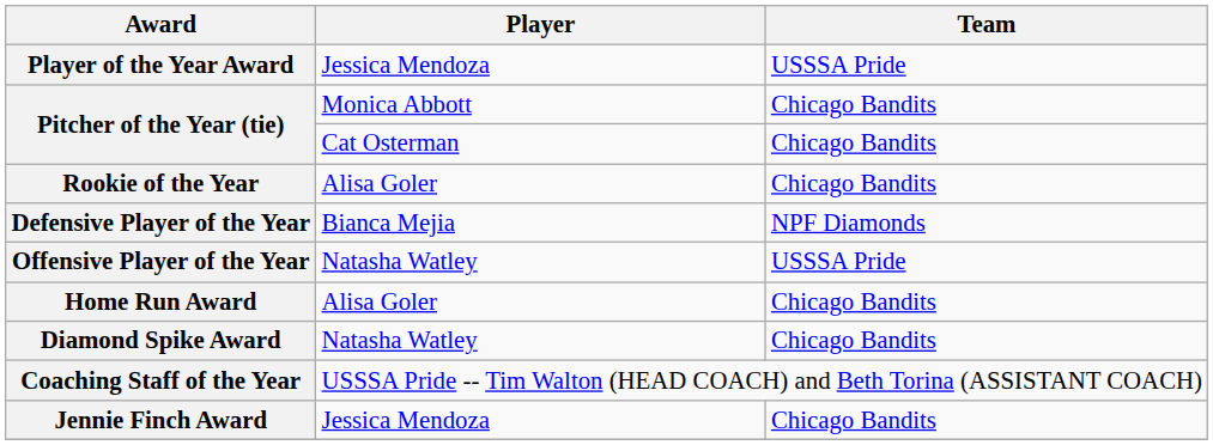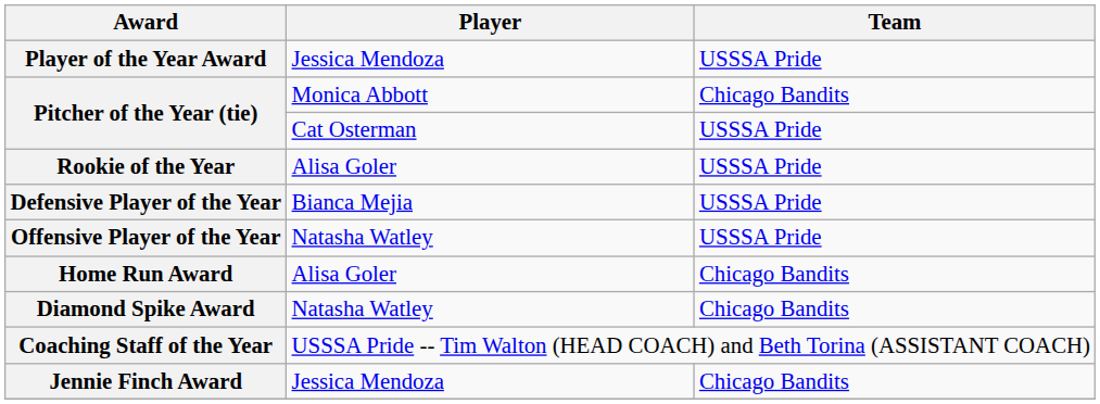 <table class="wikitable">
 <tr>
 <th>Award</th>
 <th>Player</th>
 <th>Team</th>
 </tr>
 <tr>
 <th>Player of the Year Award</th>
 <td><a href='#'>Jessica Mendoza</a></td>
 <td><a href='#'>USSSA Pride</a></td>
 </tr>
 <tr>
 <th rowspan="2">Pitcher of the Year (tie)</th>
 <td><a href='#'>Monica Abbott</a></td>
 <td><a href='#'>Chicago Bandits</a></td>
 </tr>
 <tr>
 <td><a href='#'>Cat Osterman</a></td>
-<td><a href='#'>Chicago Bandits</a></td>
+<td><a href='#'>USSSA Pride</a></td>
 </tr>
 <tr>
 <th>Rookie of the Year</th>
 <td><a href='#'>Alisa Goler</a></td>
-<td><a href='#'>Chicago Bandits</a></td>
+<td><a href='#'>USSSA Pride</a></td>
 </tr>
 <tr>
 <th>Defensive Player of the Year</th>
 <td><a href='#'>Bianca Mejia</a></td>
-<td><a href='#'>NPF Diamonds</a></td>
+<td><a href='#'>USSSA Pride</a></td>
 </tr>
 <tr>
 <th>Offensive Player of the Year</th>
 <td><a href='#'>Natasha Watley</a></td>
 <td><a href='#'>USSSA Pride</a></td>
 </tr>
 <tr>
 <th>Home Run Award</th>
 <td><a href='#'>Alisa Goler</a></td>
 <td><a href='#'>Chicago Bandits</a></td>
 </tr>
 <tr>
 <th>Diamond Spike Award</th>
 <td><a href='#'>Natasha Watley</a></td>
 <td><a href='#'>Chicago Bandits</a></td>
 </tr>
 <tr>
 <th>Coaching Staff of the Year</th>
 <td colspan=2 style="text-align:center"><a href='#'>USSSA Pride</a> -- <a href='#'>Tim Walton</a> (HEAD COACH) and <a href='#'>Beth Torina</a> (ASSISTANT COACH)</td>
 </tr>
 <tr>
 <th>Jennie Finch Award</th>
 <td><a href='#'>Jessica Mendoza</a></td>
 <td><a href='#'>Chicago Bandits</a></td>
 </tr>
 <tr>
 </tr>
 </table>
